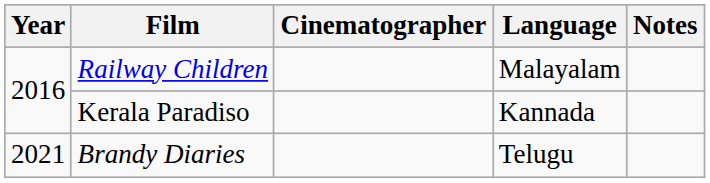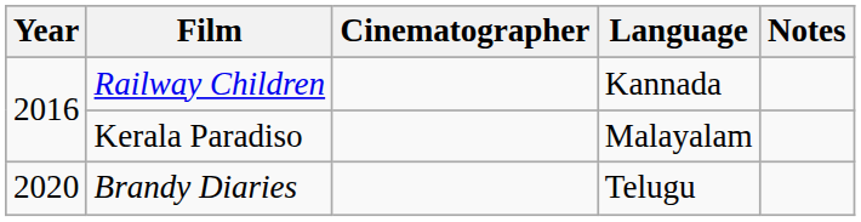 <table class="wikitable sortable">
 <tr>
 <th>Year</th>
 <th>Film</th>
 <th>Cinematographer</th>
 <th>Language</th>
 <th class="unsortable">Notes</th>
 </tr>
 <tr>
 <td rowspan="2">2016</td>
 <td><em><a href='#'>Railway Children</a></em></td>
 <td></td>
-<td>Malayalam</td>
+<td>Kannada</td>
 <td></td>
 </tr>
 <tr>
 <td>Kerala Paradiso</td>
 <td></td>
-<td>Kannada</td>
+<td>Malayalam</td>
 <td></td>
 </tr>
 <tr>
-<td>2021</td>
+<td>2020</td>
 <td><em>Brandy Diaries</em></td>
 <td></td>
 <td>Telugu</td>
 </tr>
 </table>
